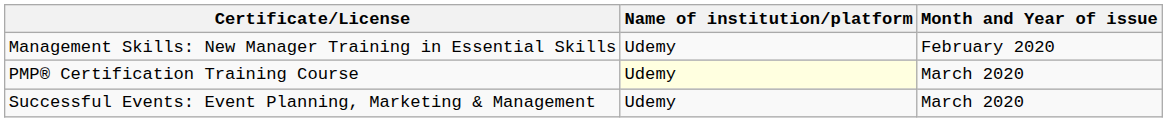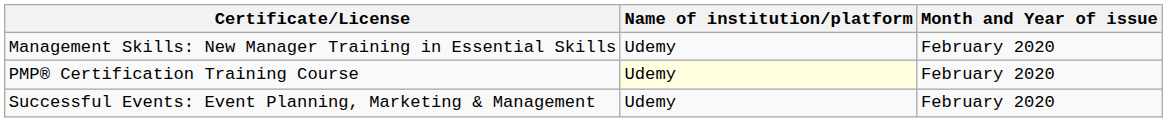 <table class="wikitable">
 <tr>
 <th>Certificate/License</th>
 <th>Name of institution/platform</th>
 <th>Month and Year of issue</th>
 </tr>
 <tr>
 <td>Management Skills: New Manager Training in Essential Skills</td>
 <td>Udemy</td>
 <td>February 2020</td>
 </tr>
 <tr>
 <td>PMP® Certification Training Course</td>
 <td style="background: lightyellow;">Udemy</td>
-<td>March 2020</td>
+<td>February 2020</td>
 </tr>
 <tr>
 <td>Successful Events: Event Planning, Marketing & Management</td>
 <td>Udemy</td>
-<td>March 2020</td>
+<td>February 2020</td>
 </tr>
 </table>
